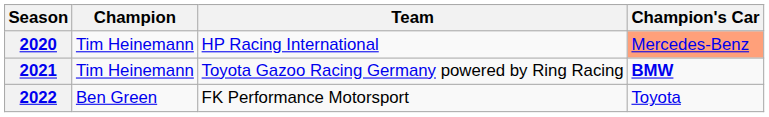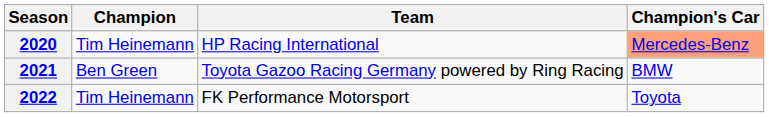 <table class="wikitable">
 <tr>
 <th>Season</th>
 <th>Champion</th>
 <th>Team</th>
 <th>Champion's Car</th>
 </tr>
 <tr>
 <th><a href='#'>2020</a></th>
 <td> <a href='#'>Tim Heinemann</a></td>
 <td> <a href='#'>HP Racing International</a></td>
 <td style="background: lightsalmon;"> <a href='#'>Mercedes-Benz</a></td>
 </tr>
 <tr>
 <th><a href='#'>2021</a></th>
-<td> <a href='#'>Tim Heinemann</a></td>
+<td> <a href='#'>Ben Green</a></td>
 <td> <a href='#'>Toyota Gazoo Racing Germany</a> powered by Ring Racing</td>
-<td><strong> <a href='#'>BMW</a></strong></td>
+<td> <a href='#'>BMW</a></td>
 </tr>
 <tr>
 <th><a href='#'>2022</a></th>
-<td> <a href='#'>Ben Green</a></td>
+<td> <a href='#'>Tim Heinemann</a></td>
 <td> FK Performance Motorsport</td>
 <td> <a href='#'>Toyota</a></td>
 </tr>
 </table>
